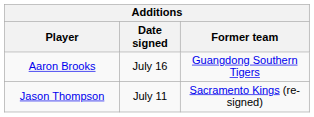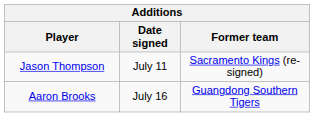 <table class="wikitable" style="text-align:center">
 <tr>
 <th colspan=3>Additions</th>
 </tr>
 <tr>
 <th style="width:160px">Player</th>
 <th style="width:80px">Date signed</th>
 <th style="width:180px">Former team</th>
 </tr>
 <tr>
+<td><a href='#'>Jason Thompson</a></td>
+<td>July 11</td>
+<td><a href='#'>Sacramento Kings</a> (re-signed)</td>
+</tr>
+<tr>
 <td><a href='#'>Aaron Brooks</a></td>
 <td>July 16</td>
 <td><a href='#'>Guangdong Southern Tigers</a><br></td>
 </tr>
-<tr>
-<td><a href='#'>Jason Thompson</a></td>
-<td>July 11</td>
-<td><a href='#'>Sacramento Kings</a> (re-signed)</td>
-</tr>
 </table>
